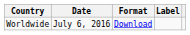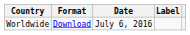 <table class="wikitable">
 <tr>
 <th>Country</th>
+<th>Format</th>
 <th>Date</th>
-<th>Format</th>
 <th>Label</th>
 <th></th>
 </tr>
 <tr>
 <td>Worldwide</td>
+<td><a href='#'>Download</a></td>
 <td>July 6, 2016</td>
-<td><a href='#'>Download</a></td>
 <td></td>
 <td></td>
 </tr>
 </table>
